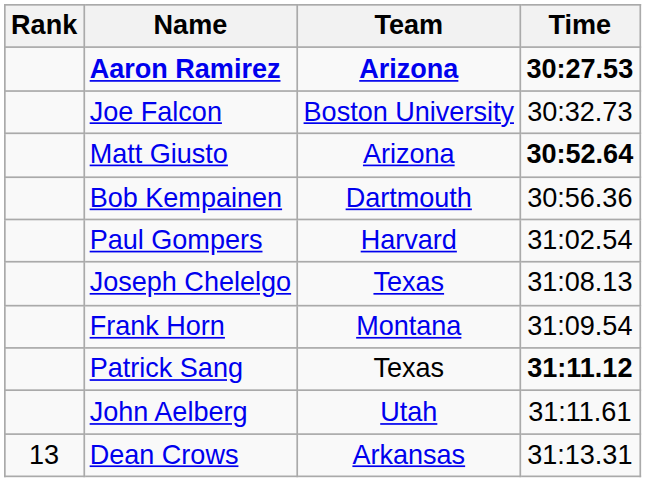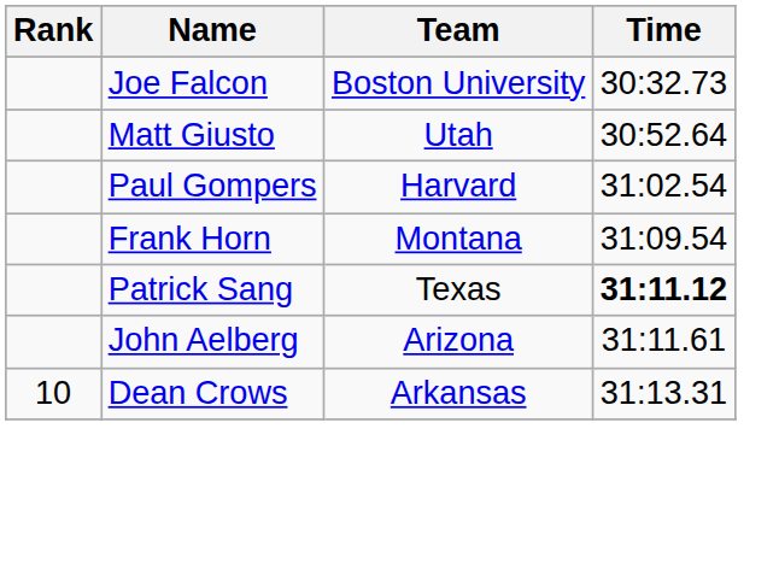 <table class="wikitable sortable" style="text-align:center">
 <tr>
 <th>Rank</th>
 <th>Name</th>
 <th>Team</th>
 <th>Time</th>
-</tr>
-<tr>
-<td></td>
-<td align=left> <strong><a href='#'>Aaron Ramirez</a></strong></td>
-<td><strong><a href='#'>Arizona</a></strong></td>
-<td><strong>30:27.53</strong></td>
 </tr>
 <tr>
 <td></td>
 <td align=left> <a href='#'>Joe Falcon</a></td>
 <td><a href='#'>Boston University</a></td>
 <td>30:32.73</td>
 </tr>
 <tr>
 <td></td>
 <td align=left> <a href='#'>Matt Giusto</a></td>
-<td><a href='#'>Arizona</a></td>
-<td><strong>30:52.64</strong></td>
-</tr>
-<tr>
-<td></td>
-<td align=left> <a href='#'>Bob Kempainen</a></td>
-<td><a href='#'>Dartmouth</a></td>
-<td>30:56.36</td>
+<td><a href='#'>Utah</a></td>
+<td>30:52.64</td>
 </tr>
 <tr>
 <td></td>
 <td align=left> <a href='#'>Paul Gompers</a></td>
 <td><a href='#'>Harvard</a></td>
 <td>31:02.54</td>
-</tr>
-<tr>
-<td></td>
-<td align=left> <a href='#'>Joseph Chelelgo</a></td>
-<td><a href='#'>Texas</a></td>
-<td>31:08.13</td>
 </tr>
 <tr>
 <td></td>
 <td align=left> <a href='#'>Frank Horn</a></td>
 <td><a href='#'>Montana</a></td>
 <td>31:09.54</td>
 </tr>
 <tr>
 <td></td>
 <td align=left> <a href='#'>Patrick Sang</a></td>
 <td>Texas</td>
 <td><strong>31:11.12</strong></td>
 </tr>
 <tr>
 <td></td>
 <td align=left> <a href='#'>John Aelberg</a></td>
-<td><a href='#'>Utah</a></td>
+<td><a href='#'>Arizona</a></td>
 <td>31:11.61</td>
 </tr>
 <tr>
-<td>13</td>
+<td>10</td>
 <td align=left> <a href='#'>Dean Crows</a></td>
 <td><a href='#'>Arkansas</a></td>
 <td>31:13.31</td>
 </tr>
 </table>
